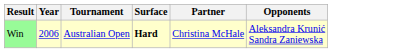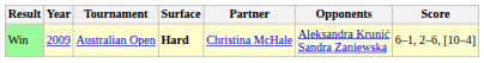 <table class="sortable wikitable">
 <tr>
 <th>Result</th>
 <th>Year</th>
 <th>Tournament</th>
 <th>Surface</th>
 <th>Partner</th>
 <th>Opponents</th>
+<th>Score</th>
 </tr>
 <tr style="background:#ffc;">
 <td style="background:#98fb98;">Win</td>
-<td><a href='#'>2006</a></td>
+<td><a href='#'>2009</a></td>
 <td><a href='#'>Australian Open</a></td>
 <td><strong>Hard</strong></td>
 <td> <a href='#'>Christina McHale</a></td>
 <td> <a href='#'>Aleksandra Krunić</a><br> <a href='#'>Sandra Zaniewska</a></td>
+<td>6–1, 2–6, [10–4]</td>
 </tr>
 </table>
